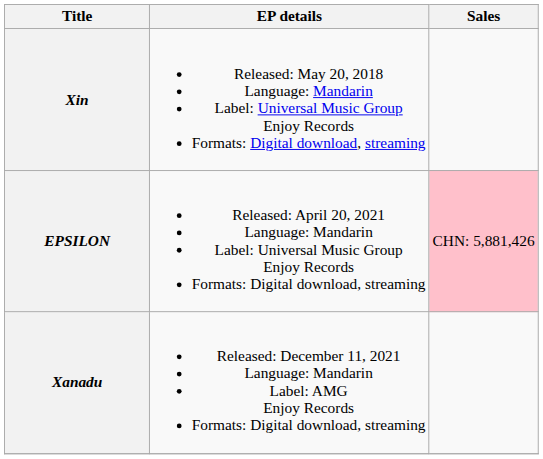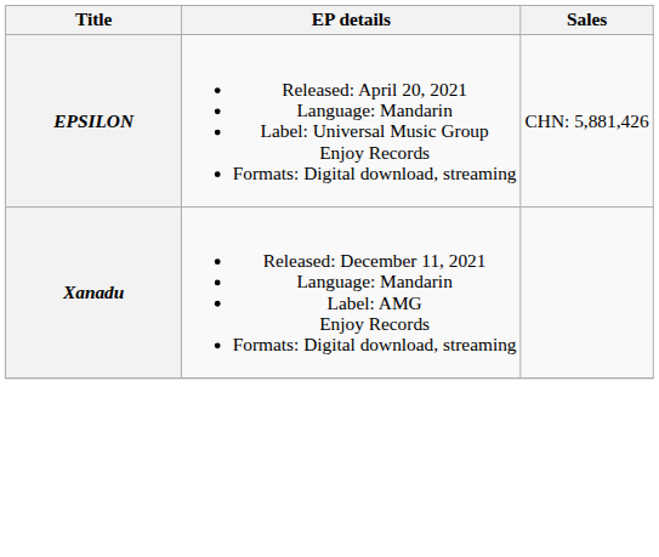 <table class="wikitable plainrowheaders" style="text-align:center;">
 <tr>
 <th scope="col" style="width:9em;">Title</th>
 <th scope="col">EP details</th>
 <th>Sales</th>
 </tr>
 <tr>
-<th scope="row"><em>Xin</em></th>
-<td><br><ul><li>Released: May 20, 2018</li><li>Language: <a href='#'>Mandarin</a></li><li>Label: <a href='#'>Universal Music Group</a><br>Enjoy Records</li><li>Formats: <a href='#'>Digital download</a>, <a href='#'>streaming</a></li></ul></td>
-<td></td>
-</tr>
-<tr>
 <th scope="row"><em>EPSILON</em></th>
 <td><br><ul><li>Released: April 20, 2021</li><li>Language: Mandarin</li><li>Label: Universal Music Group<br>Enjoy Records</li><li>Formats: Digital download, streaming</li></ul></td>
-<td style="background: pink;">CHN: 5,881,426</td>
+<td>CHN: 5,881,426</td>
 </tr>
 <tr>
 <th scope="row"><em>Xanadu</em></th>
 <td><br><ul><li>Released: December 11, 2021</li><li>Language: Mandarin</li><li>Label: AMG<br>Enjoy Records</li><li>Formats: Digital download, streaming</li></ul></td>
 <td></td>
 </tr>
 <tr>
 </tr>
 </table>
